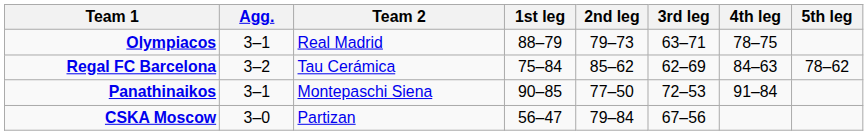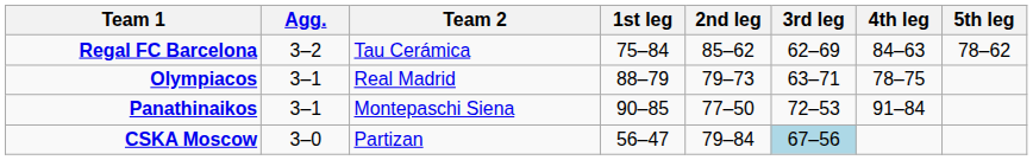 <table class=wikitable style="text-align:center">
 <tr>
 <th width=250>Team 1</th>
 <th width=80><a href='#'>Agg.</a></th>
 <th width=250>Team 2</th>
 <th width=80>1st leg</th>
 <th width=80>2nd leg</th>
 <th width=80>3rd leg</th>
 <th width=80>4th leg</th>
 <th width=80>5th leg</th>
 </tr>
 <tr>
+<td align=right><strong><a href='#'>Regal FC Barcelona</a></strong> </td>
+<td>3–2</td>
+<td align=left> <a href='#'>Tau Cerámica</a></td>
+<td>75–84</td>
+<td>85–62</td>
+<td>62–69</td>
+<td>84–63</td>
+<td>78–62</td>
+</tr>
+<tr>
 <td align=right><strong><a href='#'>Olympiacos</a></strong> </td>
 <td>3–1</td>
 <td align=left> <a href='#'>Real Madrid</a></td>
 <td>88–79</td>
 <td>79–73</td>
 <td>63–71</td>
 <td>78–75</td>
 <td></td>
-</tr>
-<tr>
-<td align=right><strong><a href='#'>Regal FC Barcelona</a></strong> </td>
-<td>3–2</td>
-<td align=left> <a href='#'>Tau Cerámica</a></td>
-<td>75–84</td>
-<td>85–62</td>
-<td>62–69</td>
-<td>84–63</td>
-<td>78–62</td>
 </tr>
 <tr>
 <td align=right><strong><a href='#'>Panathinaikos</a></strong> </td>
 <td>3–1</td>
 <td align=left> <a href='#'>Montepaschi Siena</a></td>
 <td>90–85</td>
 <td>77–50</td>
 <td>72–53</td>
 <td>91–84</td>
 <td></td>
 </tr>
 <tr>
 <td align=right><strong><a href='#'>CSKA Moscow</a></strong> </td>
 <td>3–0</td>
 <td align=left> <a href='#'>Partizan</a></td>
 <td>56–47</td>
 <td>79–84</td>
-<td>67–56</td>
+<td style="background: lightblue;">67–56</td>
 <td></td>
 <td></td>
 </tr>
 </table>
